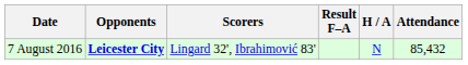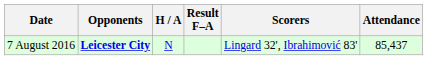 <table class="wikitable" style="text-align:center">
 <tr>
 <th>Date</th>
 <th>Opponents</th>
+<th>H / A</th>
+<th>Result<br>F–A</th>
 <th>Scorers</th>
-<th>Result<br>F–A</th>
-<th>H / A</th>
 <th>Attendance</th>
 </tr>
 <tr bgcolor="#ddffdd">
 <td>7 August 2016</td>
 <td><strong><a href='#'>Leicester City</a></strong></td>
+<td><a href='#'>N</a></td>
+<td></td>
 <td><a href='#'>Lingard</a> 32', <a href='#'>Ibrahimović</a> 83'</td>
-<td></td>
-<td><a href='#'>N</a></td>
-<td>85,432</td>
+<td>85,437</td>
 </tr>
 </table>
